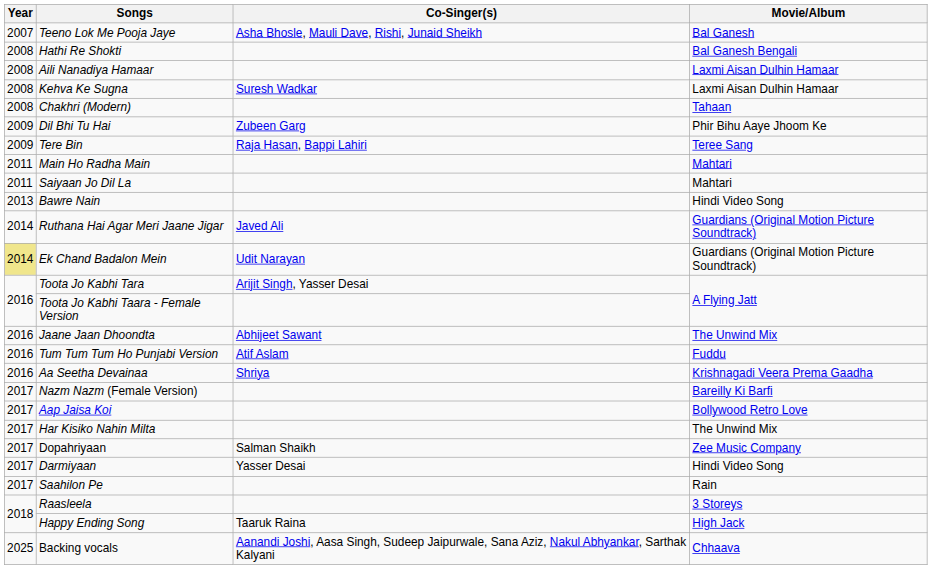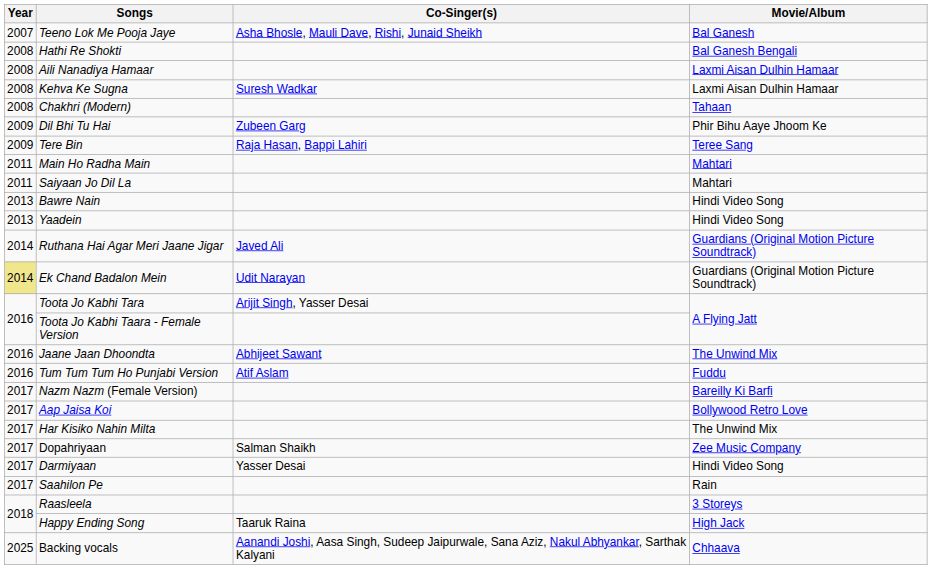 <table class="wikitable sortable">
 <tr>
 <th>Year</th>
 <th>Songs</th>
 <th>Co-Singer(s)</th>
 <th>Movie/Album</th>
 </tr>
 <tr>
 <td>2007</td>
 <td><em>Teeno Lok Me Pooja Jaye</em></td>
 <td><a href='#'>Asha Bhosle</a>, <a href='#'>Mauli Dave</a>, <a href='#'>Rishi</a>, <a href='#'>Junaid Sheikh</a></td>
 <td><a href='#'>Bal Ganesh</a></td>
 </tr>
 <tr>
 <td>2008</td>
 <td><em>Hathi Re Shokti</em></td>
 <td></td>
 <td><a href='#'>Bal Ganesh Bengali</a></td>
 </tr>
 <tr>
 <td>2008</td>
 <td><em>Aili Nanadiya Hamaar</em></td>
 <td></td>
 <td><a href='#'>Laxmi Aisan Dulhin Hamaar</a></td>
 </tr>
 <tr>
 <td>2008</td>
 <td><em>Kehva Ke Sugna</em></td>
 <td><a href='#'>Suresh Wadkar</a></td>
 <td>Laxmi Aisan Dulhin Hamaar</td>
 </tr>
 <tr>
 <td>2008</td>
 <td><em>Chakhri (Modern)</em></td>
 <td></td>
 <td><a href='#'>Tahaan</a></td>
 </tr>
 <tr>
 <td>2009</td>
 <td><em>Dil Bhi Tu Hai</em></td>
 <td><a href='#'>Zubeen Garg</a></td>
 <td>Phir Bihu Aaye Jhoom Ke</td>
 </tr>
 <tr>
 <td>2009</td>
 <td><em>Tere Bin</em></td>
 <td><a href='#'>Raja Hasan</a>, <a href='#'>Bappi Lahiri</a></td>
 <td><a href='#'>Teree Sang</a></td>
 </tr>
 <tr>
 <td>2011</td>
 <td><em>Main Ho Radha Main</em></td>
 <td></td>
 <td><a href='#'>Mahtari</a></td>
 </tr>
 <tr>
 <td>2011</td>
 <td><em>Saiyaan Jo Dil La</em></td>
 <td></td>
 <td>Mahtari</td>
 </tr>
 <tr>
 <td>2013</td>
 <td><em>Bawre Nain</em></td>
 <td></td>
 <td>Hindi Video Song</td>
 </tr>
 <tr>
+<td>2013</td>
+<td><em>Yaadein</em></td>
+<td></td>
+<td>Hindi Video Song</td>
+</tr>
+<tr>
 <td>2014</td>
 <td><em>Ruthana Hai Agar Meri Jaane Jigar</em></td>
 <td><a href='#'>Javed Ali</a></td>
 <td><a href='#'>Guardians (Original Motion Picture Soundtrack)</a></td>
 </tr>
 <tr>
 <td style="background: khaki;">2014</td>
 <td><em>Ek Chand Badalon Mein</em></td>
 <td><a href='#'>Udit Narayan</a></td>
 <td>Guardians (Original Motion Picture Soundtrack)</td>
 </tr>
 <tr>
 <td rowspan="2">2016</td>
 <td><em>Toota Jo Kabhi Tara</em></td>
 <td><a href='#'>Arijit Singh</a>, Yasser Desai</td>
 <td rowspan="2"><a href='#'>A Flying Jatt</a></td>
 </tr>
 <tr>
 <td><em>Toota Jo Kabhi Taara - Female Version</em></td>
 <td></td>
 </tr>
 <tr>
 <td>2016</td>
 <td><em>Jaane Jaan Dhoondta</em></td>
 <td><a href='#'>Abhijeet Sawant</a></td>
 <td><a href='#'>The Unwind Mix</a></td>
 </tr>
 <tr>
 <td>2016</td>
 <td><em>Tum Tum Tum Ho Punjabi Version</em></td>
 <td><a href='#'>Atif Aslam</a></td>
 <td><a href='#'>Fuddu</a></td>
-</tr>
-<tr>
-<td>2016</td>
-<td><em>Aa Seetha Devainaa</em></td>
-<td><a href='#'>Shriya</a></td>
-<td><a href='#'>Krishnagadi Veera Prema Gaadha</a></td>
 </tr>
 <tr>
 <td>2017</td>
 <td><em>Nazm Nazm</em> (Female Version)</td>
 <td></td>
 <td><a href='#'>Bareilly Ki Barfi</a></td>
 </tr>
 <tr>
 <td>2017</td>
 <td><em><a href='#'>Aap Jaisa Koi</a></em></td>
 <td></td>
 <td><a href='#'>Bollywood Retro Love</a></td>
 </tr>
 <tr>
 <td>2017</td>
 <td><em>Har Kisiko Nahin Milta</em></td>
 <td></td>
 <td>The Unwind Mix</td>
 </tr>
 <tr>
 <td>2017</td>
 <td>Dopahriyaan</td>
 <td>Salman Shaikh</td>
 <td><a href='#'>Zee Music Company</a></td>
 </tr>
 <tr>
 <td>2017</td>
 <td><em>Darmiyaan</em></td>
 <td>Yasser Desai</td>
 <td>Hindi Video Song</td>
 </tr>
 <tr>
 <td>2017</td>
 <td><em>Saahilon Pe</em></td>
 <td></td>
 <td>Rain</td>
 </tr>
 <tr>
 <td rowspan="2">2018</td>
 <td><em>Raasleela</em></td>
 <td></td>
 <td><a href='#'>3 Storeys</a></td>
 </tr>
 <tr>
 <td><em>Happy Ending Song</em></td>
 <td>Taaruk Raina</td>
 <td><a href='#'>High Jack</a></td>
 </tr>
 <tr>
 <td>2025</td>
 <td>Backing vocals</td>
 <td><a href='#'>Aanandi Joshi</a>, Aasa Singh, Sudeep Jaipurwale, Sana Aziz, <a href='#'>Nakul Abhyankar</a>, Sarthak Kalyani</td>
 <td><a href='#'>Chhaava</a></td>
 </tr>
 </table>
